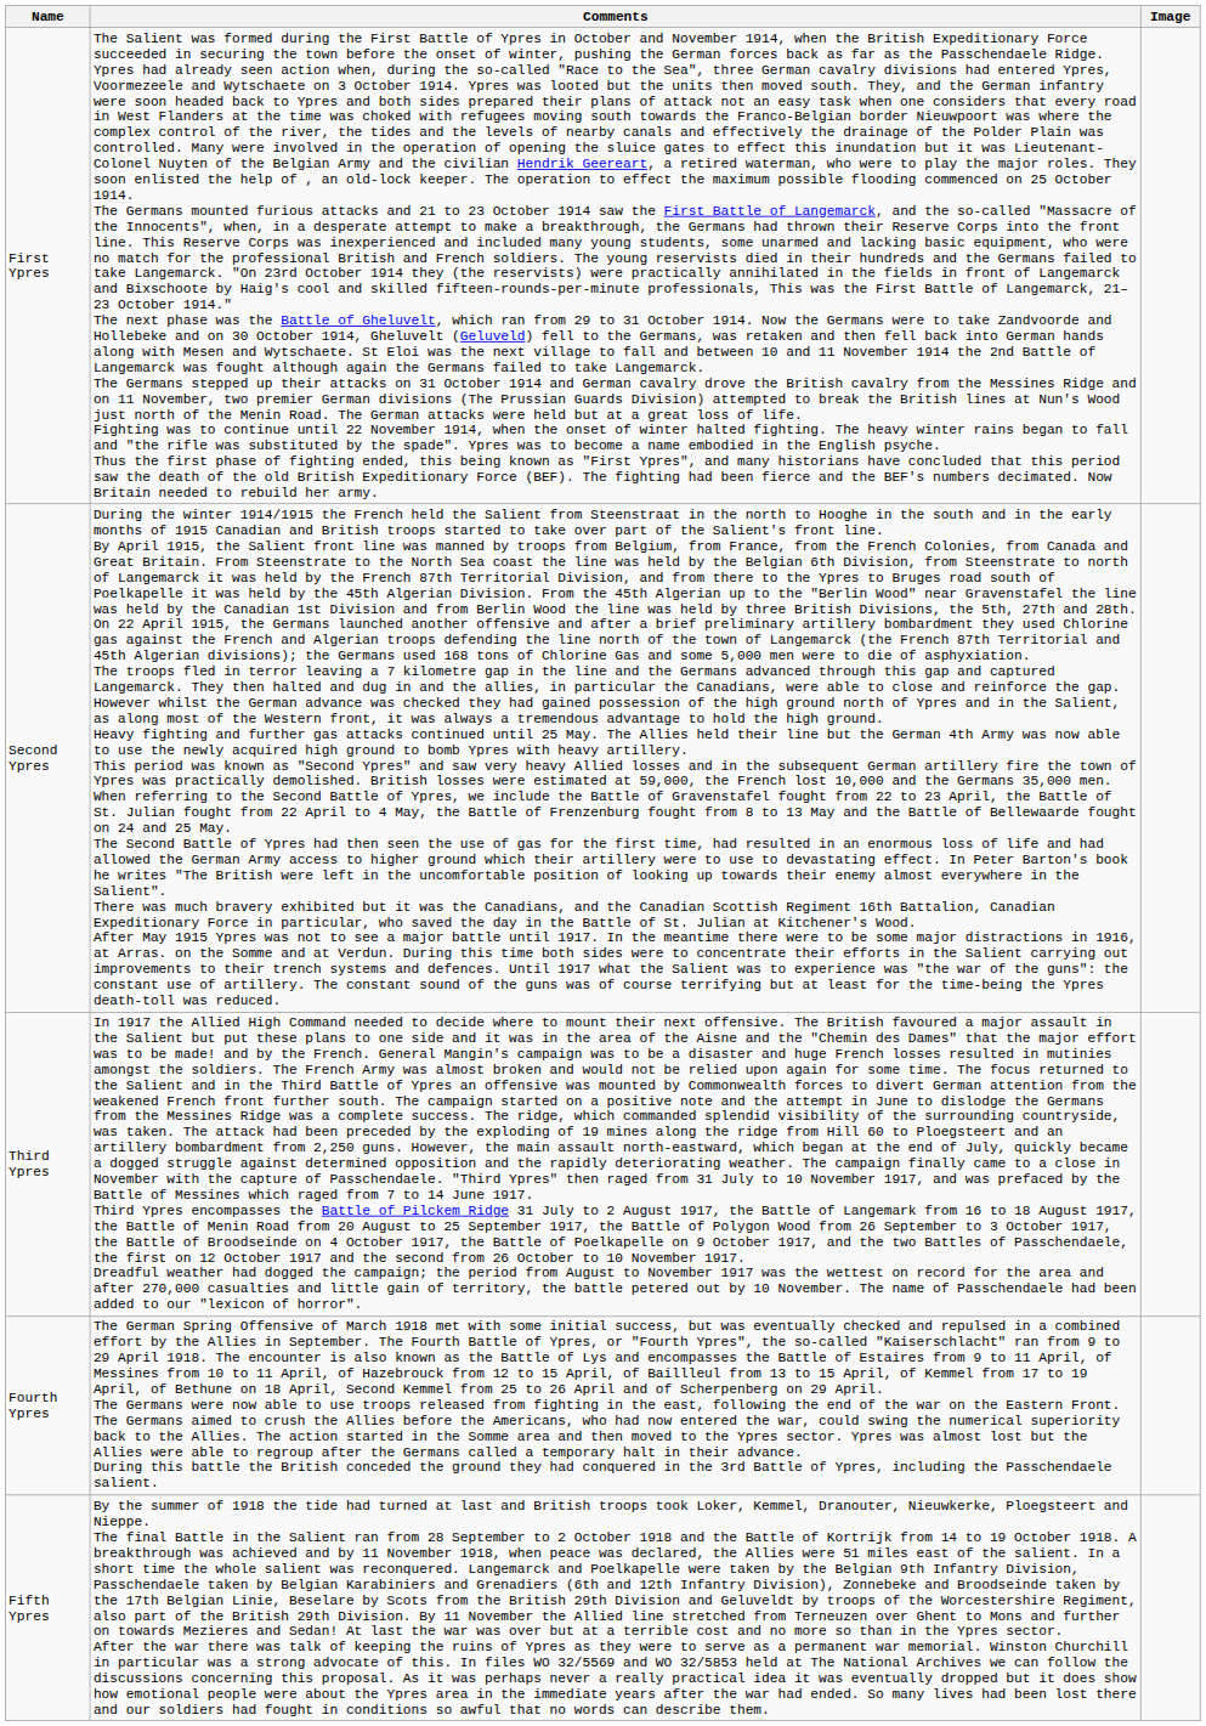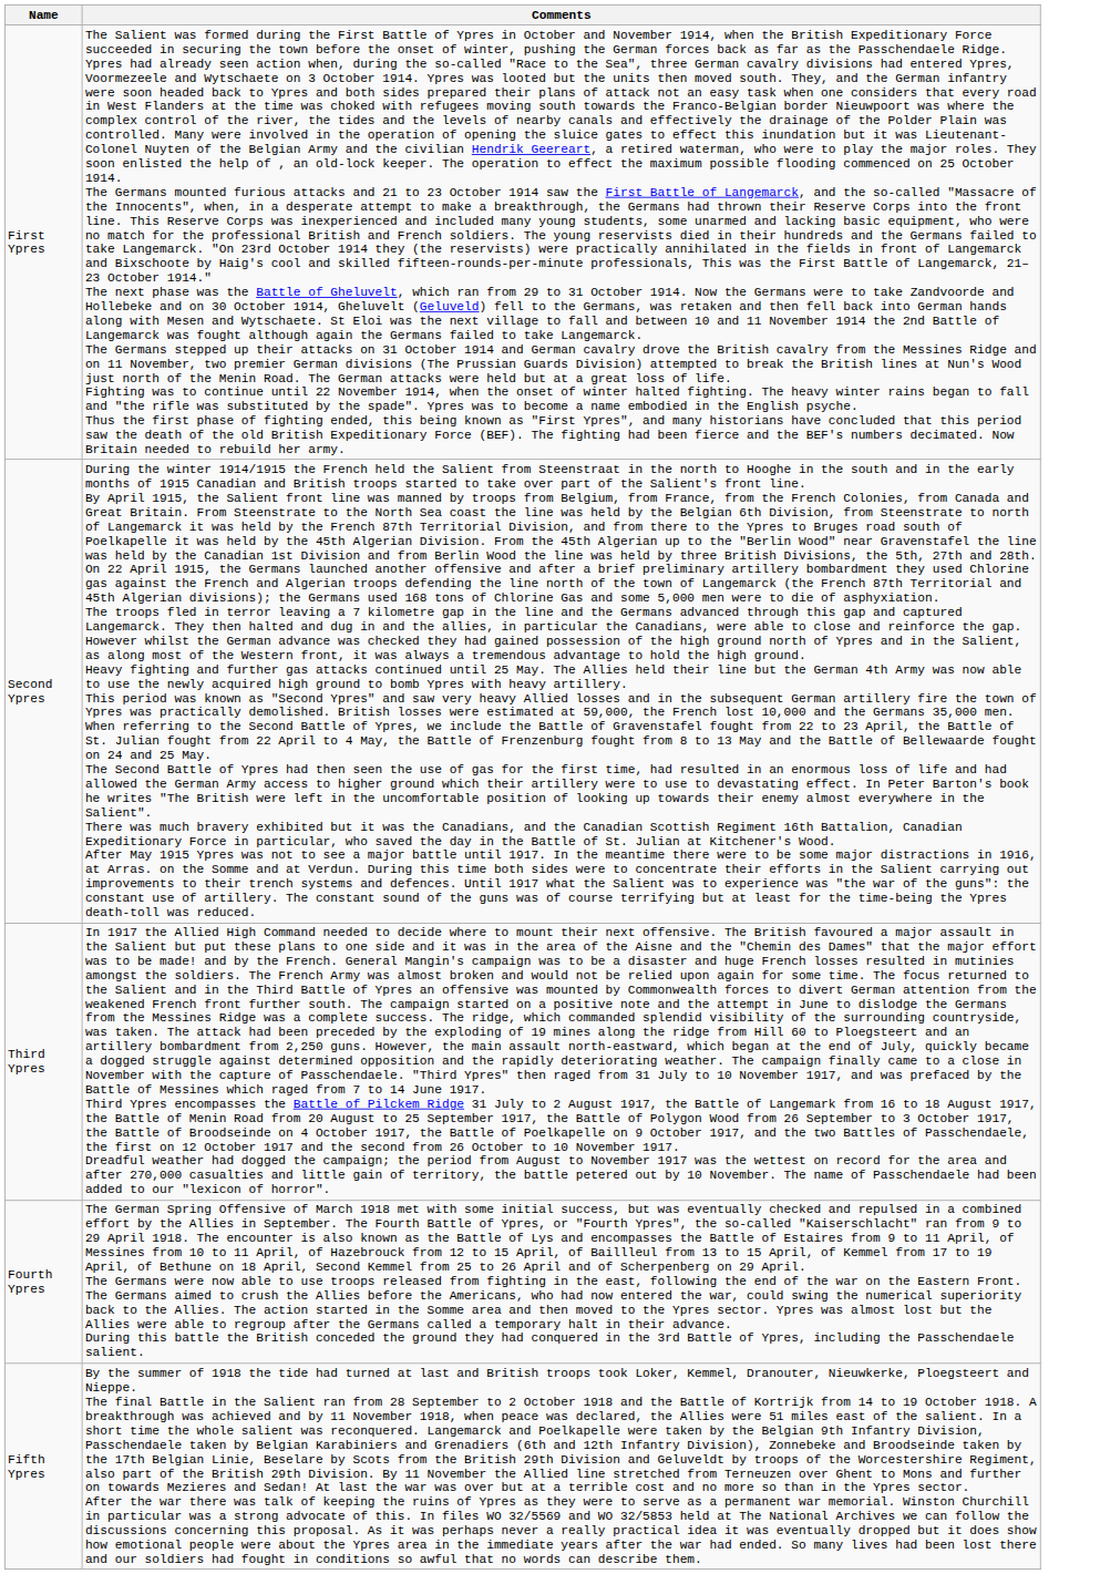 <table class="wikitable sortable">
 <tr>
 <th scope="col" style="width:75px;">Name</th>
 <th scope="col" style="width:1000px;">Comments</th>
-<th scope="col" style="width:50px;">Image</th>
 </tr>
 <tr>
 <td>First Ypres</td>
 <td>The Salient was formed during the First Battle of Ypres in October and November 1914, when the British Expeditionary Force succeeded in securing the town before the onset of winter, pushing the German forces back as far as the Passchendaele Ridge. Ypres had already seen action when, during the so-called "Race to the Sea", three German cavalry divisions had entered Ypres, Voormezeele and Wytschaete on 3 October 1914. Ypres was looted but the units then moved south. They, and the German infantry were soon headed back to Ypres and both sides prepared their plans of attack not an easy task when one considers that every road in West Flanders at the time was choked with refugees moving south towards the Franco-Belgian border Nieuwpoort was where the complex control of the river, the tides and the levels of nearby canals and effectively the drainage of the Polder Plain was controlled. Many were involved in the operation of opening the sluice gates to effect this inundation but it was Lieutenant-Colonel Nuyten of the Belgian Army and the civilian <a href='#'>Hendrik Geereart</a>, a retired waterman, who were to play the major roles. They soon enlisted the help of , an old-lock keeper. The operation to effect the maximum possible flooding commenced on 25 October 1914.<br>The Germans mounted furious attacks and 21 to 23 October 1914 saw the <a href='#'>First Battle of Langemarck</a>, and the so-called "Massacre of the Innocents", when, in a desperate attempt to make a breakthrough, the Germans had thrown their Reserve Corps into the front line. This Reserve Corps was inexperienced and included many young students, some unarmed and lacking basic equipment, who were no match for the professional British and French soldiers. The young reservists died in their hundreds and the Germans failed to take Langemarck. "On 23rd October 1914 they (the reservists) were practically annihilated in the fields in front of Langemarck and Bixschoote by Haig's cool and skilled fifteen-rounds-per-minute professionals, This was the First Battle of Langemarck, 21–23 October 1914."<br>The next phase was the <a href='#'>Battle of Gheluvelt</a>, which ran from 29 to 31 October 1914. Now the Germans were to take Zandvoorde and Hollebeke and on 30 October 1914, Gheluvelt (<a href='#'>Geluveld</a>) fell to the Germans, was retaken and then fell back into German hands along with Mesen and Wytschaete. St Eloi was the next village to fall and between 10 and 11 November 1914 the 2nd Battle of Langemarck was fought although again the Germans failed to take Langemarck.<br>The Germans stepped up their attacks on 31 October 1914 and German cavalry drove the British cavalry from the Messines Ridge and on 11 November, two premier German divisions (The Prussian Guards Division) attempted to break the British lines at Nun's Wood just north of the Menin Road. The German attacks were held but at a great loss of life.<br>Fighting was to continue until 22 November 1914, when the onset of winter halted fighting. The heavy winter rains began to fall and "the rifle was substituted by the spade".   Ypres was to become a name embodied in the English psyche.<br>Thus the first phase of fighting ended, this being known as "First Ypres", and many historians have concluded that this period saw the death of the old British Expeditionary Force (BEF). The fighting had been fierce and the BEF's numbers decimated. Now Britain needed to rebuild her army.</td>
-<td></td>
 </tr>
 <tr>
 <td>Second Ypres</td>
 <td>During the winter 1914/1915 the French held the Salient from Steenstraat in the north to Hooghe in the south and in the early months of 1915 Canadian and British troops started to take over part of the Salient's front line.<br>By April 1915, the Salient front line was manned by troops from Belgium, from France, from the French Colonies, from Canada and Great Britain. From Steenstrate to the North Sea coast the line was held by the Belgian 6th Division, from Steenstrate to north of Langemarck it was held by the French 87th Territorial Division, and from there to the Ypres to Bruges road south of Poelkapelle it was held by the 45th Algerian Division. From the 45th Algerian up to the "Berlin Wood" near Gravenstafel the line was held by the Canadian 1st Division and from Berlin Wood the line was held by three British Divisions, the 5th, 27th and 28th.<br>On 22 April 1915, the Germans launched another offensive and after a brief preliminary artillery bombardment they used Chlorine gas against the French and Algerian troops defending the line north of the town of Langemarck (the French 87th Territorial and 45th Algerian divisions); the Germans used 168 tons of Chlorine Gas and some 5,000 men were to die of asphyxiation.<br>The troops fled in terror leaving a 7 kilometre gap in the line and the Germans advanced through this gap and captured Langemarck. They then halted and dug in and the allies, in particular the Canadians, were able to close and reinforce the gap. However whilst the German advance was checked they had gained possession of the high ground north of Ypres and in the Salient, as along most of the Western front, it was always a tremendous advantage to hold the high ground.<br>Heavy fighting and further gas attacks continued until 25 May. The Allies held their line but the German 4th Army was now able to use the newly acquired high ground to bomb Ypres with heavy artillery.<br>This period was known as "Second Ypres" and saw very heavy Allied losses and in the subsequent German artillery fire the town of Ypres was practically demolished. British losses were estimated at 59,000, the French lost 10,000 and the Germans 35,000 men.<br>When referring to the Second Battle of Ypres, we include the Battle of Gravenstafel fought from 22 to 23 April, the Battle of St. Julian fought from 22 April to 4 May, the Battle of Frenzenburg fought from 8 to 13 May and the Battle of Bellewaarde fought on 24 and 25 May.<br>The Second Battle of Ypres had then seen the use of gas for the first time, had resulted in an enormous loss of life and had allowed the German Army access to higher ground which their artillery were to use to devastating effect. In Peter Barton's book he writes "The British were left in the uncomfortable position of looking up towards their enemy almost everywhere in the Salient".<br>There was much bravery exhibited but it was the Canadians, and the Canadian Scottish Regiment 16th Battalion, Canadian Expeditionary Force in particular, who saved the day in the Battle of St. Julian at Kitchener's Wood.<br>After May 1915 Ypres was not to see a major battle until 1917. In the meantime there were to be some major distractions in 1916, at Arras. on the Somme and at Verdun.  During this time both sides were to concentrate their efforts in the Salient carrying out improvements to their trench systems and defences. Until 1917 what the Salient was to experience was "the war of the guns":  the constant use of artillery. The constant sound of the guns was of course terrifying but at least for the time-being the Ypres death-toll was reduced.</td>
-<td></td>
 </tr>
 <tr>
 <td>Third Ypres</td>
 <td>In 1917 the Allied High Command needed to decide where to mount their next offensive. The British favoured a major assault in the Salient but put these plans to one side and it was in the area of the Aisne and the "Chemin des Dames" that the major effort was to be made!  and by the French. General Mangin's campaign was to be a disaster and huge French losses resulted in mutinies amongst the soldiers. The French Army was almost broken and would not be relied upon again for some time. The focus returned to the Salient and in the Third Battle of Ypres an offensive was mounted by Commonwealth forces to divert German attention from the weakened French front further south. The campaign started on a positive note and the attempt in June to dislodge the Germans from the Messines Ridge was a complete success. The ridge, which commanded splendid visibility of the surrounding countryside, was taken. The attack had been preceded by the exploding of 19 mines along the ridge from Hill 60 to Ploegsteert and an artillery bombardment from 2,250 guns. However, the main assault north-eastward, which began at the end of July, quickly became a dogged struggle against determined opposition and the rapidly deteriorating weather. The campaign finally came to a close in November with the capture of Passchendaele. "Third Ypres" then raged from 31 July to 10 November 1917, and was prefaced by the Battle of Messines which raged from 7 to 14 June 1917.<br>Third Ypres encompasses the <a href='#'>Battle of Pilckem Ridge</a> 31 July to 2 August 1917, the Battle of Langemark from 16 to 18 August 1917, the Battle of Menin Road from 20 August to 25 September 1917, the Battle of Polygon Wood from 26 September to 3 October 1917, the Battle of Broodseinde on 4 October 1917, the Battle of Poelkapelle on 9 October 1917, and the two Battles of Passchendaele, the first on 12 October 1917 and the second from 26 October to 10 November 1917.<br>Dreadful weather had dogged the campaign; the period from August to November 1917 was the wettest on record for the area and after 270,000 casualties and little gain of territory, the battle petered out by 10 November. The name of Passchendaele had been added to our "lexicon of horror".</td>
-<td><br></td>
 </tr>
 <tr>
 <td>Fourth Ypres</td>
 <td>The German Spring Offensive of March 1918 met with some initial success, but was eventually checked and repulsed in a combined effort by the Allies in September. The Fourth Battle of Ypres, or "Fourth Ypres", the so-called "Kaiserschlacht" ran from 9 to 29 April 1918. The encounter is also known as the Battle of Lys and encompasses the Battle of Estaires from 9 to 11 April, of Messines from 10 to 11 April, of Hazebrouck from 12 to 15 April, of Baillleul from 13 to 15 April, of Kemmel from 17 to 19 April, of Bethune on 18 April, Second Kemmel from 25 to 26 April and of Scherpenberg on 29 April.<br>The Germans were now able to use troops released from fighting in the east, following the end of the war on the Eastern Front. The Germans aimed to crush the Allies before the Americans, who had now entered the war, could swing the numerical superiority back to the Allies. The action started in the Somme area and then moved to the Ypres sector. Ypres was almost lost but the Allies were able to regroup after the Germans called a temporary halt in their advance.<br>During this battle the British conceded the ground they had conquered in the 3rd Battle of Ypres, including the Passchendaele salient.</td>
-<td><br></td>
 </tr>
 <tr>
 <td>Fifth Ypres</td>
 <td>By the summer of 1918 the tide had turned at last and British troops took Loker, Kemmel, Dranouter, Nieuwkerke, Ploegsteert and Nieppe.<br>The final Battle in the Salient ran from 28 September to 2 October 1918 and the Battle of Kortrijk from 14 to 19 October 1918.  A breakthrough was achieved and by 11 November 1918, when peace was declared, the Allies were 51 miles east of the salient. In a short time the whole salient was reconquered. Langemarck and Poelkapelle were taken by the Belgian 9th Infantry Division, Passchendaele taken by Belgian Karabiniers and Grenadiers (6th and 12th Infantry Division), Zonnebeke and Broodseinde taken by the 17th Belgian Linie, Beselare by Scots from the British 29th Division and Geluveldt by troops of the Worcestershire Regiment, also part of the British 29th Division. By 11 November the Allied line stretched from Terneuzen over Ghent to Mons and further on towards Mezieres and Sedan! At last the war was over but at a terrible cost and no more so than in the Ypres sector.<br>After the war there was talk of keeping the ruins of Ypres as they were to serve as a permanent war memorial. Winston Churchill in particular was a strong advocate of this. In files WO 32/5569 and WO 32/5853 held at The National Archives we can follow the discussions concerning this proposal. As it was perhaps never a really practical idea it was eventually dropped but it does show how emotional people were about the Ypres area in the immediate years after the war had ended. So many lives had been lost there and our soldiers had fought in conditions so awful that no words can describe them.</td>
-<td><br></td>
 </tr>
 </table>
